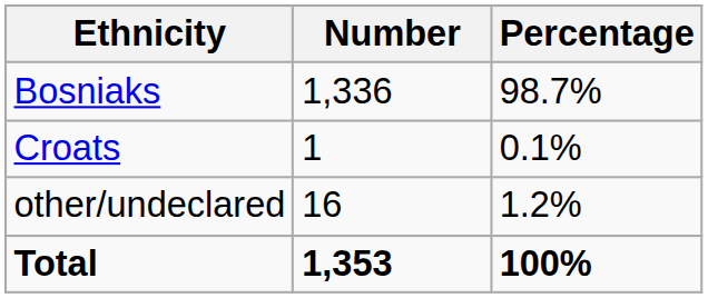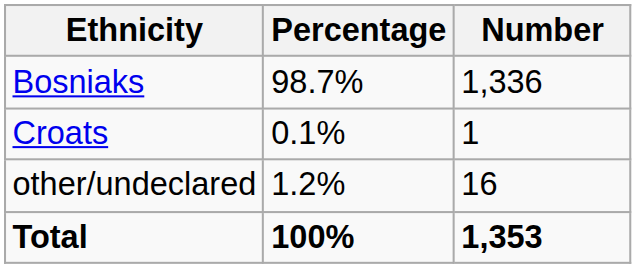 <table class="wikitable">
 <tr>
 <th width="100px">Ethnicity</th>
+<th width="80px">Percentage</th>
 <th width="80px">Number</th>
-<th width="80px">Percentage</th>
 </tr>
 <tr>
 <td><a href='#'>Bosniaks</a></td>
+<td>98.7%</td>
 <td>1,336</td>
-<td>98.7%</td>
 </tr>
 <tr>
 <td><a href='#'>Croats</a></td>
+<td>0.1%</td>
 <td>1</td>
-<td>0.1%</td>
 </tr>
 <tr>
 <td>other/undeclared</td>
+<td>1.2%</td>
 <td>16</td>
-<td>1.2%</td>
 </tr>
 <tr>
 <td><strong>Total</strong></td>
+<td><strong>100%</strong></td>
 <td><strong>1,353</strong></td>
-<td><strong>100%</strong></td>
 </tr>
 </table>
